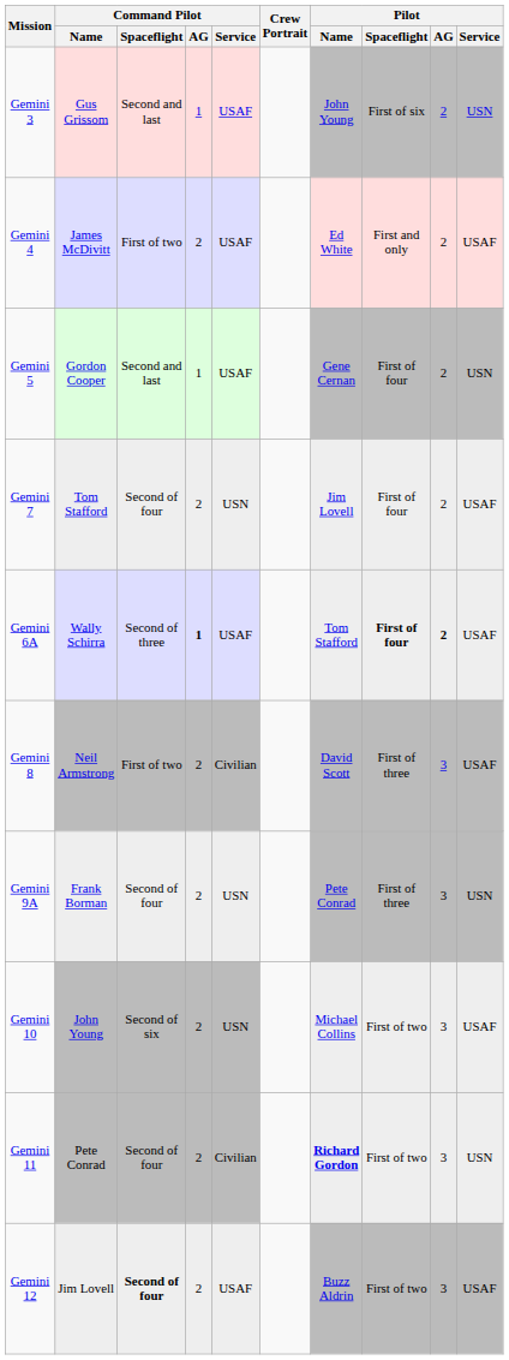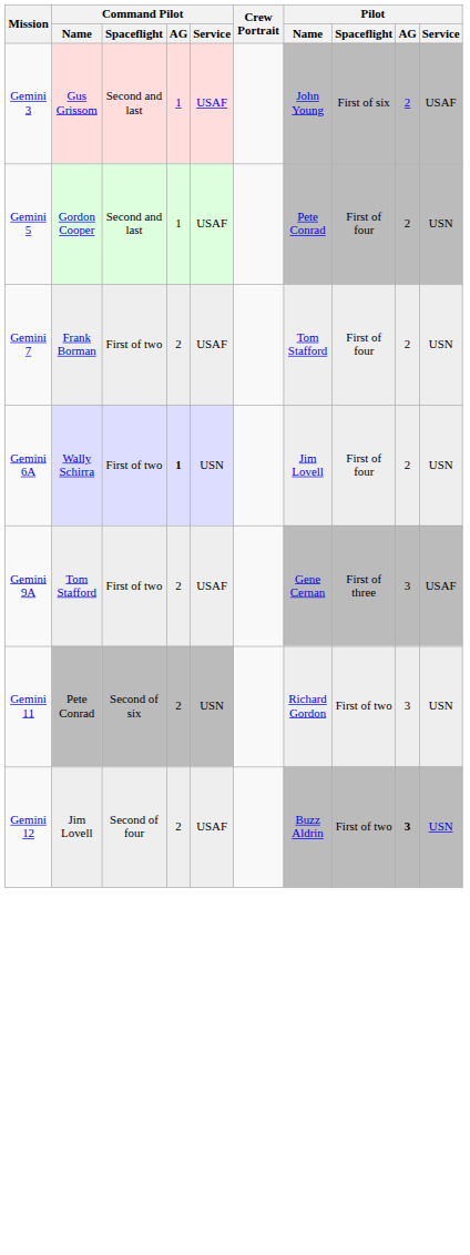 <table class="wikitable sortable sticky-header-multi" style="text-align: center;">
 <tr>
 <th rowspan="2">Mission</th>
 <th colspan="4">Command Pilot</th>
 <th rowspan="2">Crew Portrait</th>
 <th colspan="4">Pilot</th>
 </tr>
 <tr>
 <th>Name</th>
 <th>Spaceflight</th>
 <th><abbr>AG</abbr></th>
 <th>Service</th>
 <th>Name</th>
 <th>Spaceflight</th>
 <th><abbr>AG</abbr></th>
 <th>Service</th>
 </tr>
 <tr style="height: 160px;">
 <td><a href='#'>Gemini 3</a></td>
 <td style="background: #FFDDDD;"><a href='#'>Gus Grissom</a></td>
 <td style="background: #FFDDDD;">Second and last</td>
 <td style="background: #FFDDDD;"><a href='#'>1</a></td>
 <td style="background: #FFDDDD;"><a href='#'>USAF</a></td>
 <td></td>
 <td style="background: #BBBBBB;"><a href='#'>John Young</a></td>
 <td style="background: #BBBBBB;">First of six</td>
 <td style="background: #BBBBBB;"><a href='#'>2</a></td>
-<td style="background: #BBBBBB;"><a href='#'>USN</a></td>
-</tr>
-<tr style="height: 160px;">
-<td><a href='#'>Gemini 4</a></td>
-<td style="background: #DDDDFF;"><a href='#'>James McDivitt</a></td>
-<td style="background: #DDDDFF;">First of two</td>
-<td style="background: #DDDDFF;">2</td>
-<td style="background: #DDDDFF;">USAF</td>
-<td></td>
-<td style="background: #FFDDDD;"><a href='#'>Ed White</a></td>
-<td style="background: #FFDDDD;">First and only</td>
-<td style="background: #FFDDDD;">2</td>
-<td style="background: #FFDDDD;">USAF</td>
+<td style="background: #BBBBBB;">USAF</td>
 </tr>
 <tr style="height: 160px;">
 <td><a href='#'>Gemini 5</a></td>
 <td style="background: #DDFFDD;"><a href='#'>Gordon Cooper</a></td>
 <td style="background: #DDFFDD;">Second and last</td>
 <td style="background: #DDFFDD;">1</td>
 <td style="background: #DDFFDD;">USAF</td>
 <td></td>
-<td style="background: #BBBBBB;"><a href='#'>Gene Cernan</a></td>
+<td style="background: #BBBBBB;"><a href='#'>Pete Conrad</a></td>
 <td style="background: #BBBBBB;">First of four</td>
 <td style="background: #BBBBBB;">2</td>
 <td style="background: #BBBBBB;">USN</td>
 </tr>
 <tr style="height: 160px;">
 <td><a href='#'>Gemini 7</a></td>
+<td style="background: #EEEEEE;"><a href='#'>Frank Borman</a></td>
+<td style="background: #EEEEEE;">First of two</td>
+<td style="background: #EEEEEE;">2</td>
+<td style="background: #EEEEEE;">USAF</td>
+<td></td>
 <td style="background: #EEEEEE;"><a href='#'>Tom Stafford</a></td>
-<td style="background: #EEEEEE;">Second of four</td>
+<td style="background: #EEEEEE;">First of four</td>
 <td style="background: #EEEEEE;">2</td>
 <td style="background: #EEEEEE;">USN</td>
+</tr>
+<tr style="height: 160px;">
+<td><a href='#'>Gemini 6A</a></td>
+<td style="background: #DDDDFF;"><a href='#'>Wally Schirra</a></td>
+<td style="background: #DDDDFF;">First of two</td>
+<td style="background: #DDDDFF;"><strong>1</strong></td>
+<td style="background: #DDDDFF;">USN</td>
 <td></td>
 <td style="background: #EEEEEE;"><a href='#'>Jim Lovell</a></td>
 <td style="background: #EEEEEE;">First of four</td>
 <td style="background: #EEEEEE;">2</td>
-<td style="background: #EEEEEE;">USAF</td>
+<td style="background: #EEEEEE;">USN</td>
 </tr>
 <tr style="height: 160px;">
-<td><a href='#'>Gemini 6A</a></td>
-<td style="background: #DDDDFF;"><a href='#'>Wally Schirra</a></td>
-<td style="background: #DDDDFF;">Second of three</td>
-<td style="background: #DDDDFF;"><strong>1</strong></td>
-<td style="background: #DDDDFF;">USAF</td>
+<td><a href='#'>Gemini 9A</a></td>
+<td style="background: #EEEEEE;"><a href='#'>Tom Stafford</a></td>
+<td style="background: #EEEEEE;">First of two</td>
+<td style="background: #EEEEEE;">2</td>
+<td style="background: #EEEEEE;">USAF</td>
 <td></td>
-<td style="background: #EEEEEE;"><a href='#'>Tom Stafford</a></td>
-<td style="background: #EEEEEE;"><strong>First of four</strong></td>
-<td style="background: #EEEEEE;"><strong>2</strong></td>
-<td style="background: #EEEEEE;">USAF</td>
-</tr>
-<tr style="height: 160px;">
-<td><a href='#'>Gemini 8</a></td>
-<td style="background: #BBBBBB;"><a href='#'>Neil Armstrong</a></td>
-<td style="background: #BBBBBB;">First of two</td>
-<td style="background: #BBBBBB;">2</td>
-<td style="background: #BBBBBB;">Civilian</td>
-<td></td>
-<td style="background: #BBBBBB;"><a href='#'>David Scott</a></td>
+<td style="background: #BBBBBB;"><a href='#'>Gene Cernan</a></td>
 <td style="background: #BBBBBB;">First of three</td>
-<td style="background: #BBBBBB;"><a href='#'>3</a></td>
+<td style="background: #BBBBBB;">3</td>
 <td style="background: #BBBBBB;">USAF</td>
 </tr>
 <tr style="height: 160px;">
-<td><a href='#'>Gemini 9A</a></td>
-<td style="background: #EEEEEE;"><a href='#'>Frank Borman</a></td>
-<td style="background: #EEEEEE;">Second of four</td>
-<td style="background: #EEEEEE;">2</td>
-<td style="background: #EEEEEE;">USN</td>
-<td></td>
-<td style="background: #BBBBBB;"><a href='#'>Pete Conrad</a></td>
-<td style="background: #BBBBBB;">First of three</td>
-<td style="background: #BBBBBB;">3</td>
-<td style="background: #BBBBBB;">USN</td>
-</tr>
-<tr style="height: 160px;">
-<td><a href='#'>Gemini 10</a></td>
-<td style="background: #BBBBBB;"><a href='#'>John Young</a></td>
+<td><a href='#'>Gemini 11</a></td>
+<td style="background: #BBBBBB;">Pete Conrad</td>
 <td style="background: #BBBBBB;">Second of six</td>
 <td style="background: #BBBBBB;">2</td>
 <td style="background: #BBBBBB;">USN</td>
 <td></td>
-<td style="background: #EEEEEE;"><a href='#'>Michael Collins</a></td>
-<td style="background: #EEEEEE;">First of two</td>
-<td style="background: #EEEEEE;">3</td>
-<td style="background: #EEEEEE;">USAF</td>
-</tr>
-<tr style="height: 160px;">
-<td><a href='#'>Gemini 11</a></td>
-<td style="background: #BBBBBB;">Pete Conrad</td>
-<td style="background: #BBBBBB;">Second of four</td>
-<td style="background: #BBBBBB;">2</td>
-<td style="background: #BBBBBB;">Civilian</td>
-<td></td>
-<td style="background: #EEEEEE;"><strong><a href='#'>Richard Gordon</a></strong></td>
+<td style="background: #EEEEEE;"><a href='#'>Richard Gordon</a></td>
 <td style="background: #EEEEEE;">First of two</td>
 <td style="background: #EEEEEE;">3</td>
 <td style="background: #EEEEEE;">USN</td>
 </tr>
 <tr style="height: 160px;">
 <td><a href='#'>Gemini 12</a></td>
 <td style="background: #EEEEEE;">Jim Lovell</td>
-<td style="background: #EEEEEE;"><strong>Second of four</strong></td>
+<td style="background: #EEEEEE;">Second of four</td>
 <td style="background: #EEEEEE;">2</td>
 <td style="background: #EEEEEE;">USAF</td>
 <td></td>
 <td style="background: #BBBBBB;"><a href='#'>Buzz Aldrin</a></td>
 <td style="background: #BBBBBB;">First of two</td>
-<td style="background: #BBBBBB;">3</td>
-<td style="background: #BBBBBB;">USAF</td>
+<td style="background: #BBBBBB;"><strong>3</strong></td>
+<td style="background: #BBBBBB;"><a href='#'>USN</a></td>
 </tr>
 </table>
